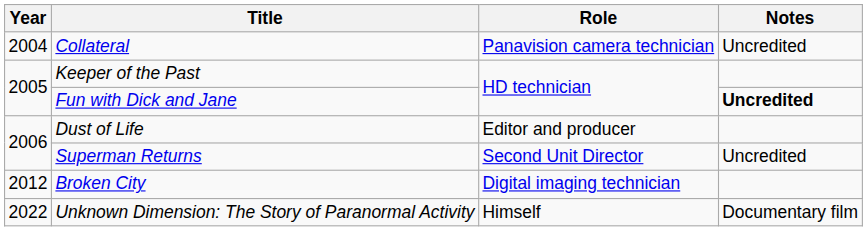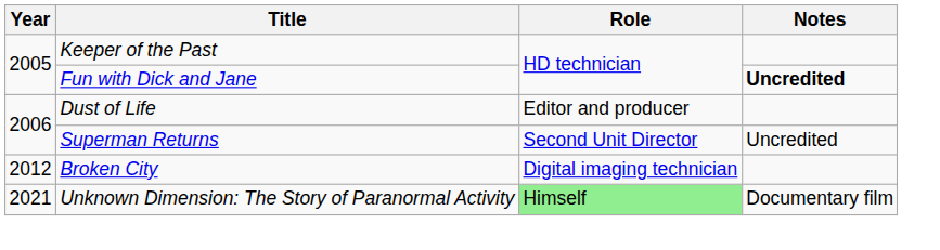 <table class="wikitable">
 <tr>
 <th>Year</th>
 <th>Title</th>
 <th>Role</th>
 <th>Notes</th>
-</tr>
-<tr>
-<td>2004</td>
-<td><em><a href='#'>Collateral</a></em></td>
-<td><a href='#'>Panavision camera technician</a></td>
-<td>Uncredited</td>
 </tr>
 <tr>
 <td rowspan="2">2005</td>
 <td><em>Keeper of the Past</em></td>
 <td rowspan=2><a href='#'>HD technician</a></td>
 <td></td>
 </tr>
 <tr>
 <td><em><a href='#'>Fun with Dick and Jane</a></em></td>
 <td><strong>Uncredited</strong></td>
 </tr>
 <tr>
 <td rowspan="2">2006</td>
 <td><em>Dust of Life</em></td>
 <td>Editor and producer</td>
 <td></td>
 </tr>
 <tr>
 <td><em><a href='#'>Superman Returns</a></em></td>
 <td><a href='#'>Second Unit Director</a></td>
 <td>Uncredited</td>
 </tr>
 <tr>
 <td>2012</td>
 <td><em><a href='#'>Broken City</a></em></td>
 <td><a href='#'>Digital imaging technician</a></td>
 <td></td>
 </tr>
 <tr>
-<td>2022</td>
+<td>2021</td>
 <td><em>Unknown Dimension: The Story of Paranormal Activity</em></td>
-<td>Himself</td>
+<td style="background: lightgreen;">Himself</td>
 <td>Documentary film</td>
 </tr>
 </table>
